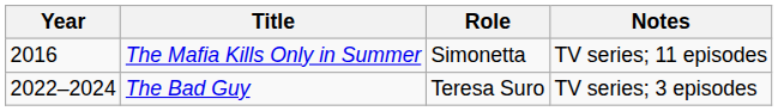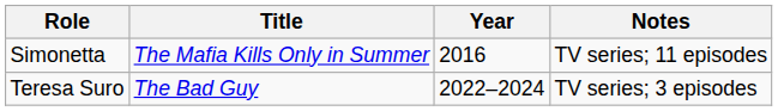 <table class="wikitable sortable">
 <tr>
+<th>Role</th>
+<th>Title</th>
 <th>Year</th>
-<th>Title</th>
-<th>Role</th>
 <th class="unsortable">Notes</th>
 </tr>
 <tr>
+<td>Simonetta</td>
+<td><em><a href='#'>The Mafia Kills Only in Summer</a></em></td>
 <td>2016</td>
-<td><em><a href='#'>The Mafia Kills Only in Summer</a></em></td>
-<td>Simonetta</td>
 <td>TV series; 11 episodes</td>
 </tr>
 <tr>
+<td>Teresa Suro</td>
+<td><em><a href='#'>The Bad Guy</a></em></td>
 <td>2022–2024</td>
-<td><em><a href='#'>The Bad Guy</a></em></td>
-<td>Teresa Suro</td>
 <td>TV series; 3 episodes</td>
 </tr>
 </table>
